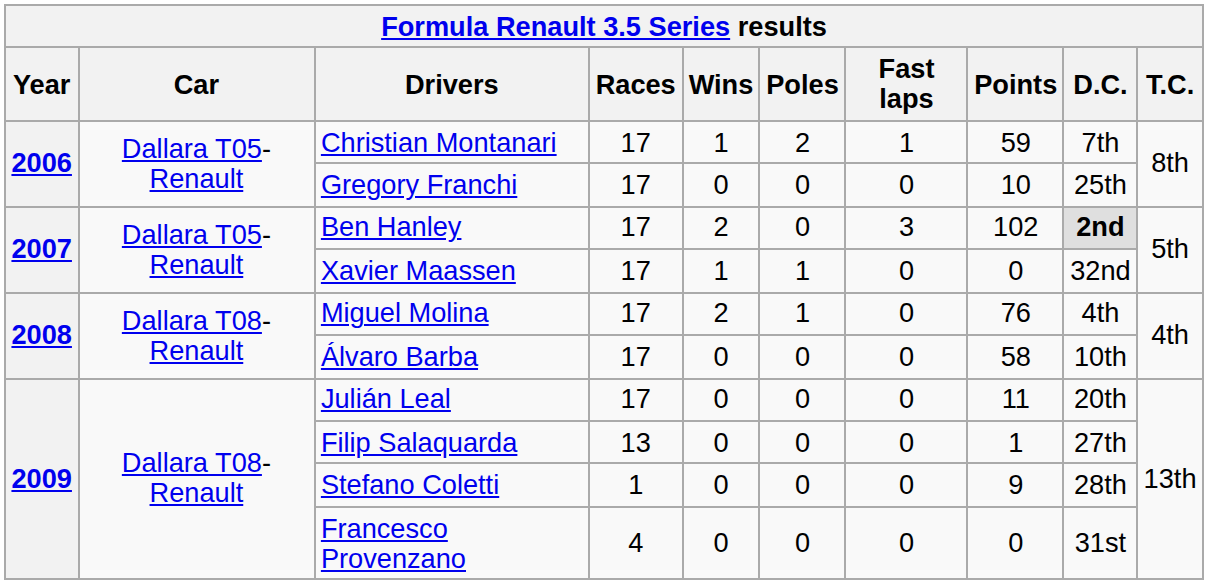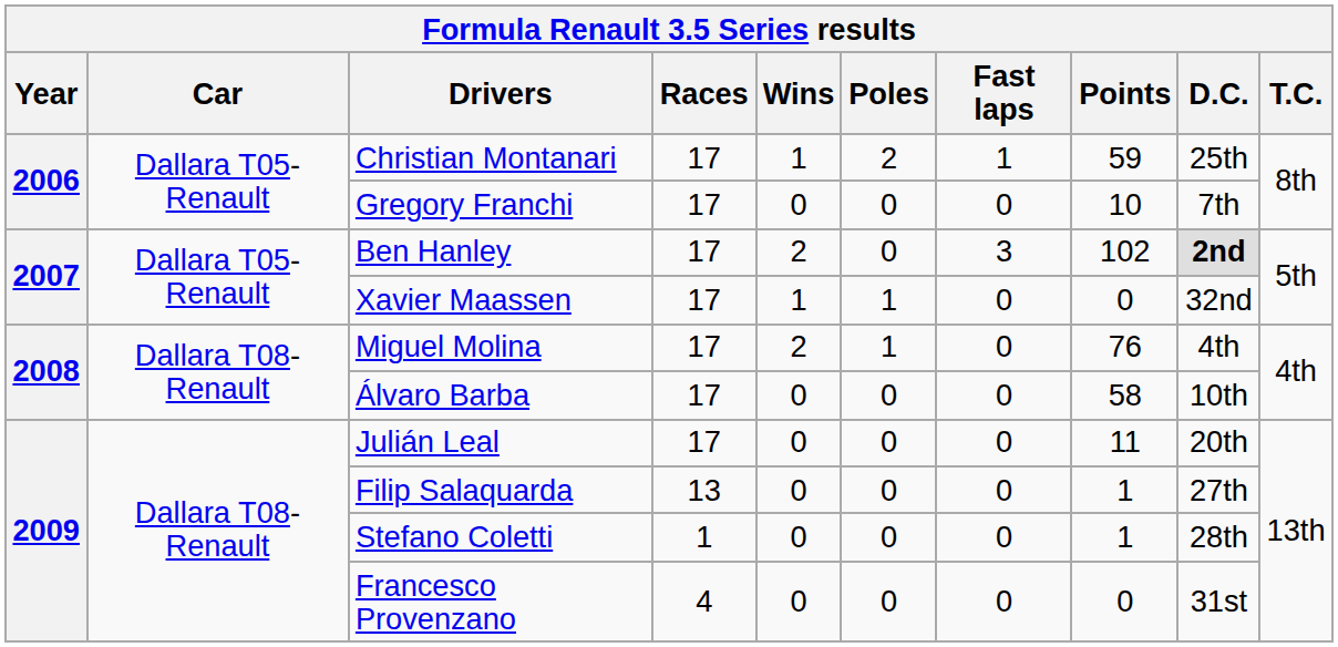 <table class="wikitable collapsible" style="font-size:85%; width:600px; text-align:center">
 <tr>
 <th colspan=10><a href='#'>Formula Renault 3.5 Series</a> results</th>
 </tr>
 <tr>
 <th>Year</th>
 <th>Car</th>
 <th>Drivers</th>
 <th>Races</th>
 <th>Wins</th>
 <th>Poles</th>
 <th>Fast laps</th>
 <th>Points</th>
 <th>D.C.</th>
 <th>T.C.</th>
 </tr>
 <tr>
 <th rowspan="2"><a href='#'>2006</a></th>
 <td rowspan=2><a href='#'>Dallara T05</a>-<a href='#'>Renault</a></td>
 <td align=left> <a href='#'>Christian Montanari</a></td>
 <td>17</td>
 <td>1</td>
 <td>2</td>
 <td>1</td>
 <td>59</td>
-<td>7th</td>
+<td>25th</td>
 <td rowspan=2>8th</td>
 </tr>
 <tr>
 <td align=left> <a href='#'>Gregory Franchi</a></td>
 <td>17</td>
 <td>0</td>
 <td>0</td>
 <td>0</td>
 <td>10</td>
-<td>25th</td>
+<td>7th</td>
 </tr>
 <tr>
 <th rowspan="2"><a href='#'>2007</a></th>
 <td rowspan=2><a href='#'>Dallara T05</a>-<a href='#'>Renault</a></td>
 <td align=left> <a href='#'>Ben Hanley</a></td>
 <td>17</td>
 <td>2</td>
 <td>0</td>
 <td>3</td>
 <td>102</td>
 <th style="background:#DFDFDF;">2nd</th>
 <td rowspan=2>5th</td>
 </tr>
 <tr>
 <td align=left> <a href='#'>Xavier Maassen</a></td>
 <td>17</td>
 <td>1</td>
 <td>1</td>
 <td>0</td>
 <td>0</td>
 <td>32nd</td>
 </tr>
 <tr>
 <th rowspan="2"><a href='#'>2008</a></th>
 <td rowspan=2><a href='#'>Dallara T08</a>-<a href='#'>Renault</a></td>
 <td align=left> <a href='#'>Miguel Molina</a></td>
 <td>17</td>
 <td>2</td>
 <td>1</td>
 <td>0</td>
 <td>76</td>
 <td>4th</td>
 <td rowspan=2>4th</td>
 </tr>
 <tr>
 <td align=left> <a href='#'>Álvaro Barba</a></td>
 <td>17</td>
 <td>0</td>
 <td>0</td>
 <td>0</td>
 <td>58</td>
 <td>10th</td>
 </tr>
 <tr>
 <th rowspan="4"><a href='#'>2009</a></th>
 <td rowspan=4><a href='#'>Dallara T08</a>-<a href='#'>Renault</a></td>
 <td align=left> <a href='#'>Julián Leal</a></td>
 <td>17</td>
 <td>0</td>
 <td>0</td>
 <td>0</td>
 <td>11</td>
 <td>20th</td>
 <td rowspan=4>13th</td>
 </tr>
 <tr>
 <td align=left> <a href='#'>Filip Salaquarda</a></td>
 <td>13</td>
 <td>0</td>
 <td>0</td>
 <td>0</td>
 <td>1</td>
 <td>27th</td>
 </tr>
 <tr>
 <td align=left> <a href='#'>Stefano Coletti</a></td>
 <td>1</td>
 <td>0</td>
 <td>0</td>
 <td>0</td>
-<td>9</td>
+<td>1</td>
 <td>28th</td>
 </tr>
 <tr>
 <td align=left> <a href='#'>Francesco Provenzano</a></td>
 <td>4</td>
 <td>0</td>
 <td>0</td>
 <td>0</td>
 <td>0</td>
 <td>31st</td>
 </tr>
 </table>
